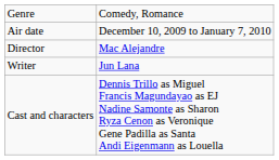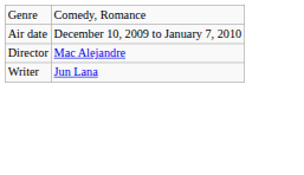 <table class="wikitable">
 <tr>
 <td>Genre</td>
 <td>Comedy, Romance</td>
 </tr>
 <tr>
 <td>Air date</td>
 <td>December 10, 2009 to January 7, 2010</td>
 </tr>
 <tr>
 <td>Director</td>
 <td><a href='#'>Mac Alejandre</a></td>
 </tr>
 <tr>
 <td>Writer</td>
 <td><a href='#'>Jun Lana</a></td>
 </tr>
-<tr>
-<td>Cast and characters</td>
-<td><a href='#'>Dennis Trillo</a> as Miguel<br><a href='#'>Francis Magundayao</a> as EJ<br><a href='#'>Nadine Samonte</a> as Sharon<br><a href='#'>Ryza Cenon</a> as Veronique<br>Gene Padilla as Santa<br><a href='#'>Andi Eigenmann</a> as Louella</td>
-</tr>
 </table>
